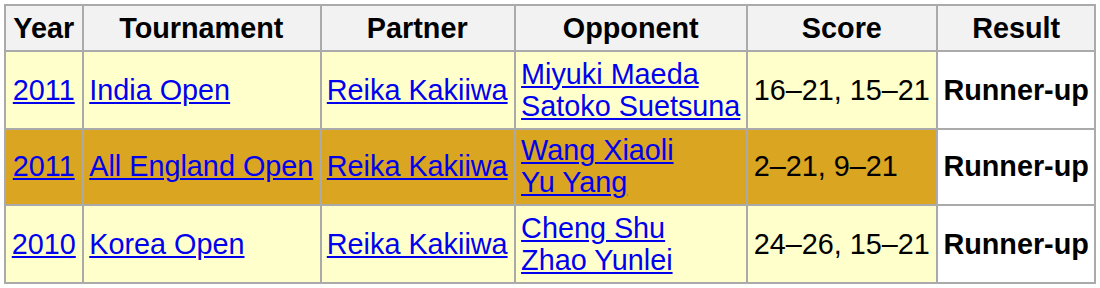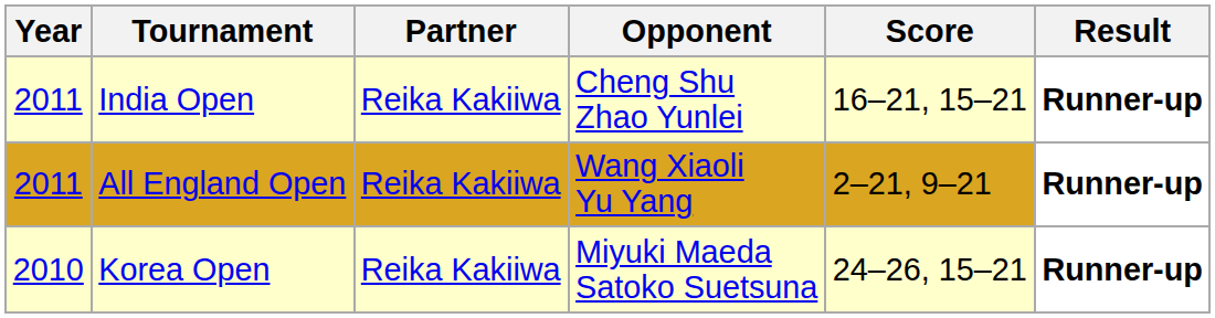 <table class="sortable wikitable" style="font-size: 90%;">
 <tr>
 <th>Year</th>
 <th>Tournament</th>
 <th>Partner</th>
 <th>Opponent</th>
 <th>Score</th>
 <th>Result</th>
 </tr>
 <tr style="background:#FFFFCC">
 <td align="center"><a href='#'>2011</a></td>
 <td align="left"><a href='#'>India Open</a></td>
 <td align="left"> <a href='#'>Reika Kakiiwa</a></td>
-<td align="left"> <a href='#'>Miyuki Maeda</a> <br>  <a href='#'>Satoko Suetsuna</a></td>
+<td align="left"> <a href='#'>Cheng Shu</a> <br>  <a href='#'>Zhao Yunlei</a></td>
 <td align="left">16–21, 15–21</td>
 <td style="text-align:left; background:white"> <strong>Runner-up</strong></td>
 </tr>
 <tr>
 </tr>
 <tr style="background:#DAA520">
 <td align="center"><a href='#'>2011</a></td>
 <td align="left"><a href='#'>All England Open</a></td>
 <td align="left"> <a href='#'>Reika Kakiiwa</a></td>
 <td align="left"> <a href='#'>Wang Xiaoli</a> <br>  <a href='#'>Yu Yang</a></td>
 <td align="left">2–21, 9–21</td>
 <td style="text-align:left; background:white"> <strong>Runner-up</strong></td>
 </tr>
 <tr>
 </tr>
 <tr style="background:#FFFFCC">
 <td align="center"><a href='#'>2010</a></td>
 <td align="left"><a href='#'>Korea Open</a></td>
 <td align="left"> <a href='#'>Reika Kakiiwa</a></td>
-<td align="left"> <a href='#'>Cheng Shu</a> <br>  <a href='#'>Zhao Yunlei</a></td>
+<td align="left"> <a href='#'>Miyuki Maeda</a> <br>  <a href='#'>Satoko Suetsuna</a></td>
 <td align="left">24–26, 15–21</td>
 <td style="text-align:left; background:white"> <strong>Runner-up</strong></td>
 </tr>
 </table>
